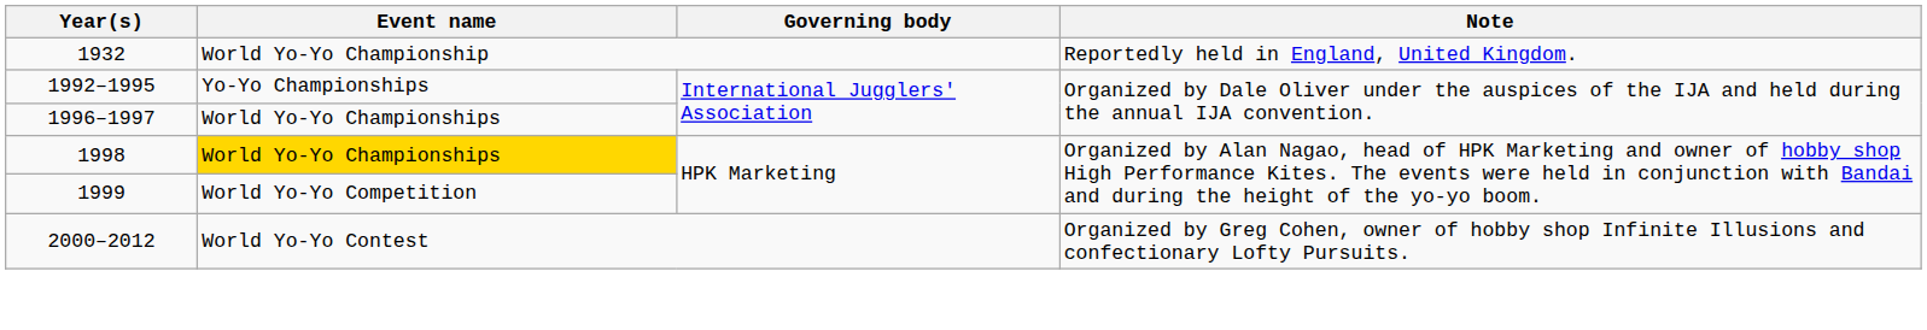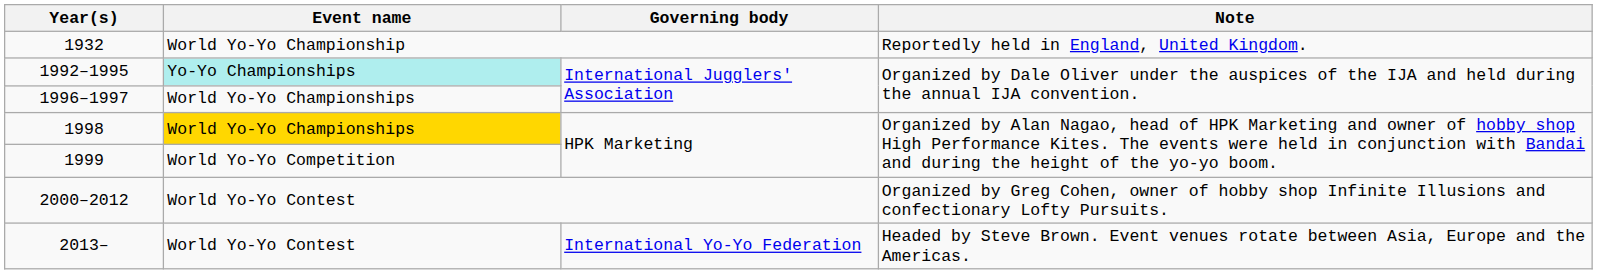 <table class="wikitable">
 <tr>
 <th width=10%>Year(s)</th>
 <th width=25%>Event name</th>
 <th width=20%>Governing body</th>
 <th width=45%>Note</th>
 </tr>
 <tr>
 <td align=center>1932</td>
 <td colspan="2">World Yo-Yo Championship</td>
 <td>Reportedly held in <a href='#'>England</a>, <a href='#'>United Kingdom</a>.</td>
 </tr>
 <tr>
 <td align=center>1992–1995</td>
-<td>Yo-Yo Championships</td>
+<td style="background: paleturquoise;">Yo-Yo Championships</td>
 <td rowspan="2"><a href='#'>International Jugglers' Association</a></td>
 <td rowspan="2">Organized by Dale Oliver under the auspices of the IJA and held during the annual IJA convention.</td>
 </tr>
 <tr>
 <td align=center>1996–1997</td>
 <td>World Yo-Yo Championships</td>
 </tr>
 <tr>
 <td align=center>1998</td>
 <td style="background: gold;">World Yo-Yo Championships</td>
 <td rowspan="2">HPK Marketing</td>
 <td rowspan="2">Organized by Alan Nagao, head of HPK Marketing and owner of <a href='#'>hobby shop</a> High Performance Kites. The events were held in conjunction with <a href='#'>Bandai</a> and during the height of the yo-yo boom.</td>
 </tr>
 <tr>
 <td align=center>1999</td>
 <td>World Yo-Yo Competition</td>
 </tr>
 <tr>
 <td align=center>2000–2012</td>
 <td colspan="2">World Yo-Yo Contest</td>
 <td>Organized by Greg Cohen, owner of hobby shop Infinite Illusions and confectionary Lofty Pursuits.</td>
 </tr>
+<tr>
+<td align=center>2013–</td>
+<td>World Yo-Yo Contest</td>
+<td><a href='#'>International Yo-Yo Federation</a></td>
+<td>Headed by Steve Brown. Event venues rotate between Asia, Europe and the Americas.</td>
+</tr>
 </table>
